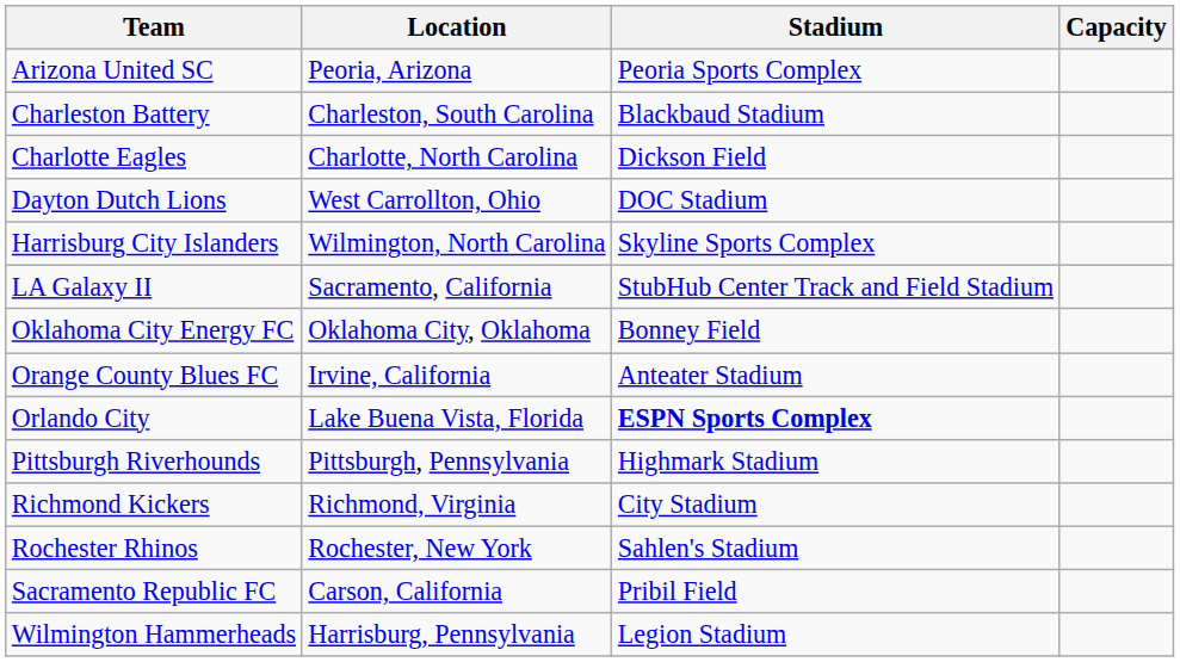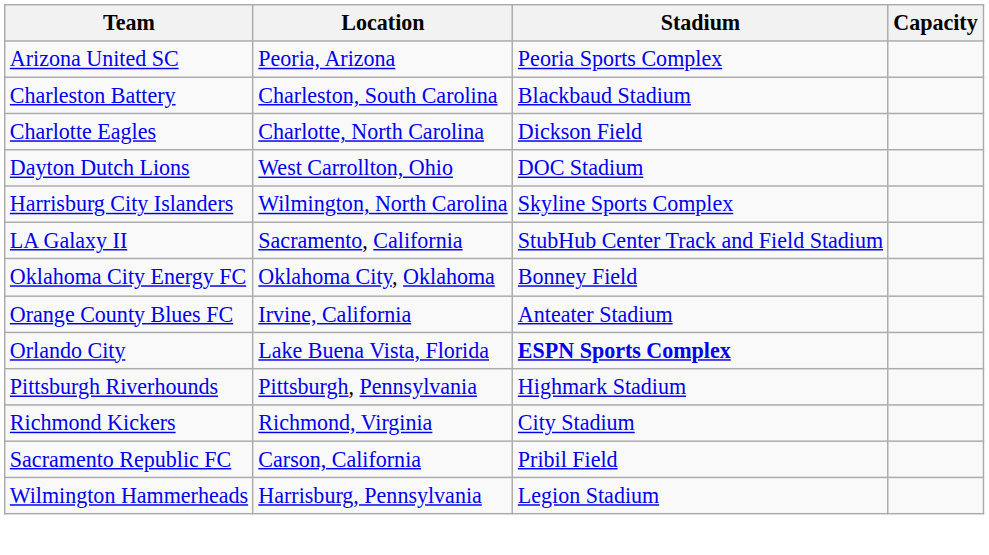 <table class="wikitable sortable" border="1" style="font-size:95%;">
 <tr>
 <th>Team</th>
 <th>Location</th>
 <th>Stadium</th>
 <th>Capacity</th>
 </tr>
 <tr>
 <td><a href='#'>Arizona United SC</a></td>
 <td><a href='#'>Peoria, Arizona</a></td>
 <td><a href='#'>Peoria Sports Complex</a></td>
 <td style="text-align:center;"></td>
 </tr>
 <tr>
 <td><a href='#'>Charleston Battery</a></td>
 <td><a href='#'>Charleston, South Carolina</a></td>
 <td><a href='#'>Blackbaud Stadium</a></td>
 <td style="text-align:center;"></td>
 </tr>
 <tr>
 <td><a href='#'>Charlotte Eagles</a></td>
 <td><a href='#'>Charlotte, North Carolina</a></td>
 <td><a href='#'>Dickson Field</a></td>
 <td style="text-align:center;"></td>
 </tr>
 <tr>
 <td><a href='#'>Dayton Dutch Lions</a></td>
 <td><a href='#'>West Carrollton, Ohio</a></td>
 <td><a href='#'>DOC Stadium</a></td>
 <td style="text-align:center;"></td>
 </tr>
 <tr>
 <td><a href='#'>Harrisburg City Islanders</a></td>
 <td><a href='#'>Wilmington, North Carolina</a></td>
 <td><a href='#'>Skyline Sports Complex</a></td>
 <td style="text-align:center;"></td>
 </tr>
 <tr>
 <td><a href='#'>LA Galaxy II</a></td>
 <td><a href='#'>Sacramento</a>, <a href='#'>California</a></td>
 <td><a href='#'>StubHub Center Track and Field Stadium</a></td>
 <td style="text-align:center;"></td>
 </tr>
 <tr>
 <td><a href='#'>Oklahoma City Energy FC</a></td>
 <td><a href='#'>Oklahoma City</a>, <a href='#'>Oklahoma</a></td>
 <td><a href='#'>Bonney Field</a></td>
 <td style="text-align:center;"></td>
 </tr>
 <tr>
 <td><a href='#'>Orange County Blues FC</a></td>
 <td><a href='#'>Irvine, California</a></td>
 <td><a href='#'>Anteater Stadium</a></td>
 <td style="text-align:center;"></td>
 </tr>
 <tr>
 <td><a href='#'>Orlando City</a></td>
 <td><a href='#'>Lake Buena Vista, Florida</a></td>
 <td><strong><a href='#'>ESPN Sports Complex</a></strong></td>
 <td style="text-align:center;"></td>
 </tr>
 <tr>
 <td><a href='#'>Pittsburgh Riverhounds</a></td>
 <td><a href='#'>Pittsburgh</a>, <a href='#'>Pennsylvania</a></td>
 <td><a href='#'>Highmark Stadium</a></td>
 <td style="text-align:center;"></td>
 </tr>
 <tr>
 <td><a href='#'>Richmond Kickers</a></td>
 <td><a href='#'>Richmond, Virginia</a></td>
 <td><a href='#'>City Stadium</a></td>
 <td style="text-align:center;"></td>
 </tr>
 <tr>
-<td><a href='#'>Rochester Rhinos</a></td>
-<td><a href='#'>Rochester, New York</a></td>
-<td><a href='#'>Sahlen's Stadium</a></td>
-<td style="text-align:center;"></td>
-</tr>
-<tr>
 <td><a href='#'>Sacramento Republic FC</a></td>
 <td><a href='#'>Carson, California</a></td>
 <td><a href='#'>Pribil Field</a></td>
 <td style="text-align:center;"></td>
 </tr>
 <tr>
 <td><a href='#'>Wilmington Hammerheads</a></td>
 <td><a href='#'>Harrisburg, Pennsylvania</a></td>
 <td><a href='#'>Legion Stadium</a></td>
 <td style="text-align:center;"></td>
 </tr>
 </table>
